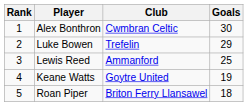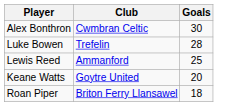 <table class="wikitable" style="text-align:center">
 <tr>
-<th>Rank</th>
 <th>Player</th>
 <th>Club</th>
 <th>Goals</th>
 </tr>
 <tr>
-<td>1</td>
 <td align="left"> Alex Bonthron</td>
 <td align="left"><a href='#'>Cwmbran Celtic</a></td>
 <td>30</td>
 </tr>
 <tr>
-<td>2</td>
 <td align="left"> Luke Bowen</td>
 <td align="left"><a href='#'>Trefelin</a></td>
-<td>29</td>
+<td>28</td>
 </tr>
 <tr>
-<td>3</td>
 <td align="left"> Lewis Reed</td>
 <td align="left"><a href='#'>Ammanford</a></td>
 <td>25</td>
 </tr>
 <tr>
-<td>4</td>
 <td align="left"> Keane Watts</td>
 <td align="left"><a href='#'>Goytre United</a></td>
-<td>19</td>
+<td>20</td>
 </tr>
 <tr>
-<td>5</td>
 <td align="left"> Roan Piper</td>
 <td align="left"><a href='#'>Briton Ferry Llansawel</a></td>
 <td>18</td>
 </tr>
 </table>
